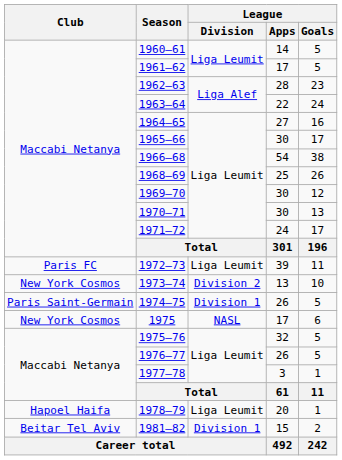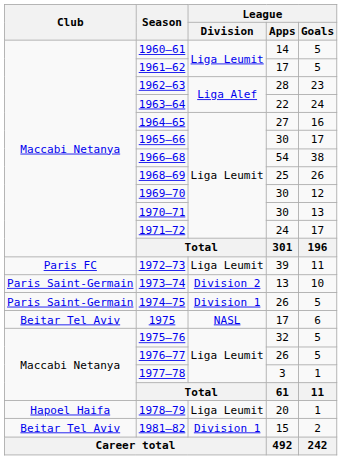 <table class="wikitable" style="text-align: center">
 <tr>
 <th rowspan="2">Club</th>
 <th rowspan="2">Season</th>
 <th colspan="3">League</th>
 </tr>
 <tr>
 <th>Division</th>
 <th>Apps</th>
 <th>Goals</th>
 </tr>
 <tr>
 <td rowspan=12><a href='#'>Maccabi Netanya</a></td>
 <td><a href='#'>1960–61</a></td>
 <td rowspan=2><a href='#'>Liga Leumit</a></td>
 <td>14</td>
 <td>5</td>
 </tr>
 <tr>
 <td><a href='#'>1961–62</a></td>
 <td>17</td>
 <td>5</td>
 </tr>
 <tr>
 <td><a href='#'>1962–63</a></td>
 <td rowspan=2><a href='#'>Liga Alef</a></td>
 <td>28</td>
 <td>23</td>
 </tr>
 <tr>
 <td><a href='#'>1963–64</a></td>
 <td>22</td>
 <td>24</td>
 </tr>
 <tr>
 <td><a href='#'>1964–65</a></td>
 <td rowspan=7>Liga Leumit</td>
 <td>27</td>
 <td>16</td>
 </tr>
 <tr>
 <td><a href='#'>1965–66</a></td>
 <td>30</td>
 <td>17</td>
 </tr>
 <tr>
 <td><a href='#'>1966–68</a></td>
 <td>54</td>
 <td>38</td>
 </tr>
 <tr>
 <td><a href='#'>1968–69</a></td>
 <td>25</td>
 <td>26</td>
 </tr>
 <tr>
 <td><a href='#'>1969–70</a></td>
 <td>30</td>
 <td>12</td>
 </tr>
 <tr>
 <td><a href='#'>1970–71</a></td>
 <td>30</td>
 <td>13</td>
 </tr>
 <tr>
 <td><a href='#'>1971–72</a></td>
 <td>24</td>
 <td>17</td>
 </tr>
 <tr>
 <th colspan="2">Total</th>
 <th>301</th>
 <th>196</th>
 </tr>
 <tr>
 <td rowspan="1"><a href='#'>Paris FC</a></td>
 <td><a href='#'>1972–73</a></td>
 <td>Liga Leumit</td>
 <td>39</td>
 <td>11</td>
 </tr>
 <tr>
-<td rowspan="1"><a href='#'>New York Cosmos</a></td>
+<td rowspan="1"><a href='#'>Paris Saint-Germain</a></td>
 <td><a href='#'>1973–74</a></td>
 <td><a href='#'>Division 2</a></td>
 <td>13</td>
 <td>10</td>
 </tr>
 <tr>
 <td rowspan="1"><a href='#'>Paris Saint-Germain</a></td>
 <td><a href='#'>1974–75</a></td>
 <td><a href='#'>Division 1</a></td>
 <td>26</td>
 <td>5</td>
 </tr>
 <tr>
-<td rowspan="1"><a href='#'>New York Cosmos</a></td>
+<td rowspan=1><a href='#'>Beitar Tel Aviv</a></td>
 <td><a href='#'>1975</a></td>
 <td><a href='#'>NASL</a></td>
 <td>17</td>
 <td>6</td>
 </tr>
 <tr>
 <td rowspan=4>Maccabi Netanya</td>
 <td><a href='#'>1975–76</a></td>
 <td rowspan=3>Liga Leumit</td>
 <td>32</td>
 <td>5</td>
 </tr>
 <tr>
 <td><a href='#'>1976–77</a></td>
 <td>26</td>
 <td>5</td>
 </tr>
 <tr>
 <td><a href='#'>1977–78</a></td>
 <td>3</td>
 <td>1</td>
 </tr>
 <tr>
 <th colspan="2">Total</th>
 <th>61</th>
 <th>11</th>
 </tr>
 <tr>
 <td rowspan=1><a href='#'>Hapoel Haifa</a></td>
 <td><a href='#'>1978–79</a></td>
 <td rowspan=1>Liga Leumit</td>
 <td>20</td>
 <td>1</td>
 </tr>
 <tr>
 <td rowspan=1><a href='#'>Beitar Tel Aviv</a></td>
 <td><a href='#'>1981–82</a></td>
 <td><a href='#'>Division 1</a></td>
 <td>15</td>
 <td>2</td>
 </tr>
 <tr>
 <th colspan="3">Career total</th>
 <th>492</th>
 <th>242</th>
 </tr>
 </table>
